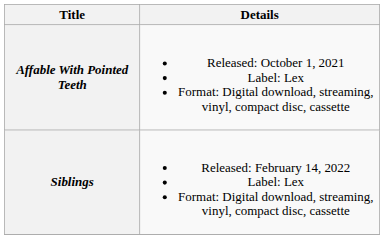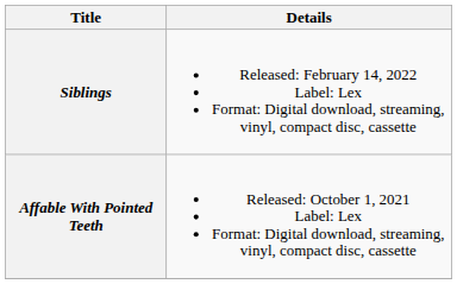 <table class="wikitable plainrowheaders" style="text-align:center;">
 <tr>
 <th scope="col" style="width:10em;">Title</th>
 <th scope="col" style="width:18em;">Details</th>
 </tr>
 <tr>
+<th scope="row"><em>Siblings</em><br></th>
+<td><br><ul><li>Released: February 14, 2022</li><li>Label: Lex</li><li>Format: Digital download, streaming, vinyl, compact disc, cassette</li></ul></td>
+</tr>
+<tr>
 <th scope="row"><em>Affable With Pointed Teeth</em><br></th>
 <td><br><ul><li>Released: October 1, 2021</li><li>Label: Lex</li><li>Format: Digital download, streaming, vinyl, compact disc, cassette</li></ul></td>
 </tr>
 <tr>
-<th scope="row"><em>Siblings</em><br></th>
-<td><br><ul><li>Released: February 14, 2022</li><li>Label: Lex</li><li>Format: Digital download, streaming, vinyl, compact disc, cassette</li></ul></td>
-</tr>
-<tr>
 </tr>
 </table>
